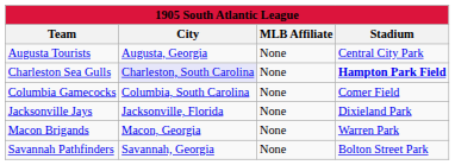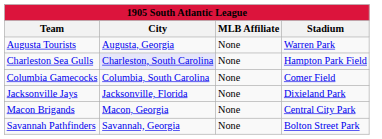 <table class="wikitable" style="width:auto">
 <tr>
 <td bgcolor="#DC143C" align="center" colspan="7"><strong><span>1905 South Atlantic League</span></strong></td>
 </tr>
 <tr>
 <th>Team</th>
 <th>City</th>
 <th>MLB Affiliate</th>
 <th>Stadium</th>
 </tr>
 <tr>
 <td><a href='#'>Augusta Tourists</a></td>
 <td><a href='#'>Augusta, Georgia</a></td>
 <td>None</td>
-<td><a href='#'>Central City Park</a></td>
+<td><a href='#'>Warren Park</a></td>
 </tr>
 <tr>
 <td><a href='#'>Charleston Sea Gulls</a></td>
 <td style="background: lavender;"><a href='#'>Charleston, South Carolina</a></td>
 <td>None</td>
-<td><strong><a href='#'>Hampton Park Field</a></strong></td>
+<td><a href='#'>Hampton Park Field</a></td>
 </tr>
 <tr>
 <td><a href='#'>Columbia Gamecocks</a></td>
 <td><a href='#'>Columbia, South Carolina</a></td>
 <td>None</td>
 <td><a href='#'>Comer Field</a></td>
 </tr>
 <tr>
 <td><a href='#'>Jacksonville Jays</a></td>
 <td><a href='#'>Jacksonville, Florida</a></td>
 <td>None</td>
 <td><a href='#'>Dixieland Park</a></td>
 </tr>
 <tr>
 <td><a href='#'>Macon Brigands</a></td>
 <td><a href='#'>Macon, Georgia</a></td>
 <td>None</td>
-<td><a href='#'>Warren Park</a></td>
+<td><a href='#'>Central City Park</a></td>
 </tr>
 <tr>
 <td><a href='#'>Savannah Pathfinders</a></td>
 <td><a href='#'>Savannah, Georgia</a></td>
 <td>None</td>
 <td><a href='#'>Bolton Street Park</a></td>
 </tr>
 </table>
